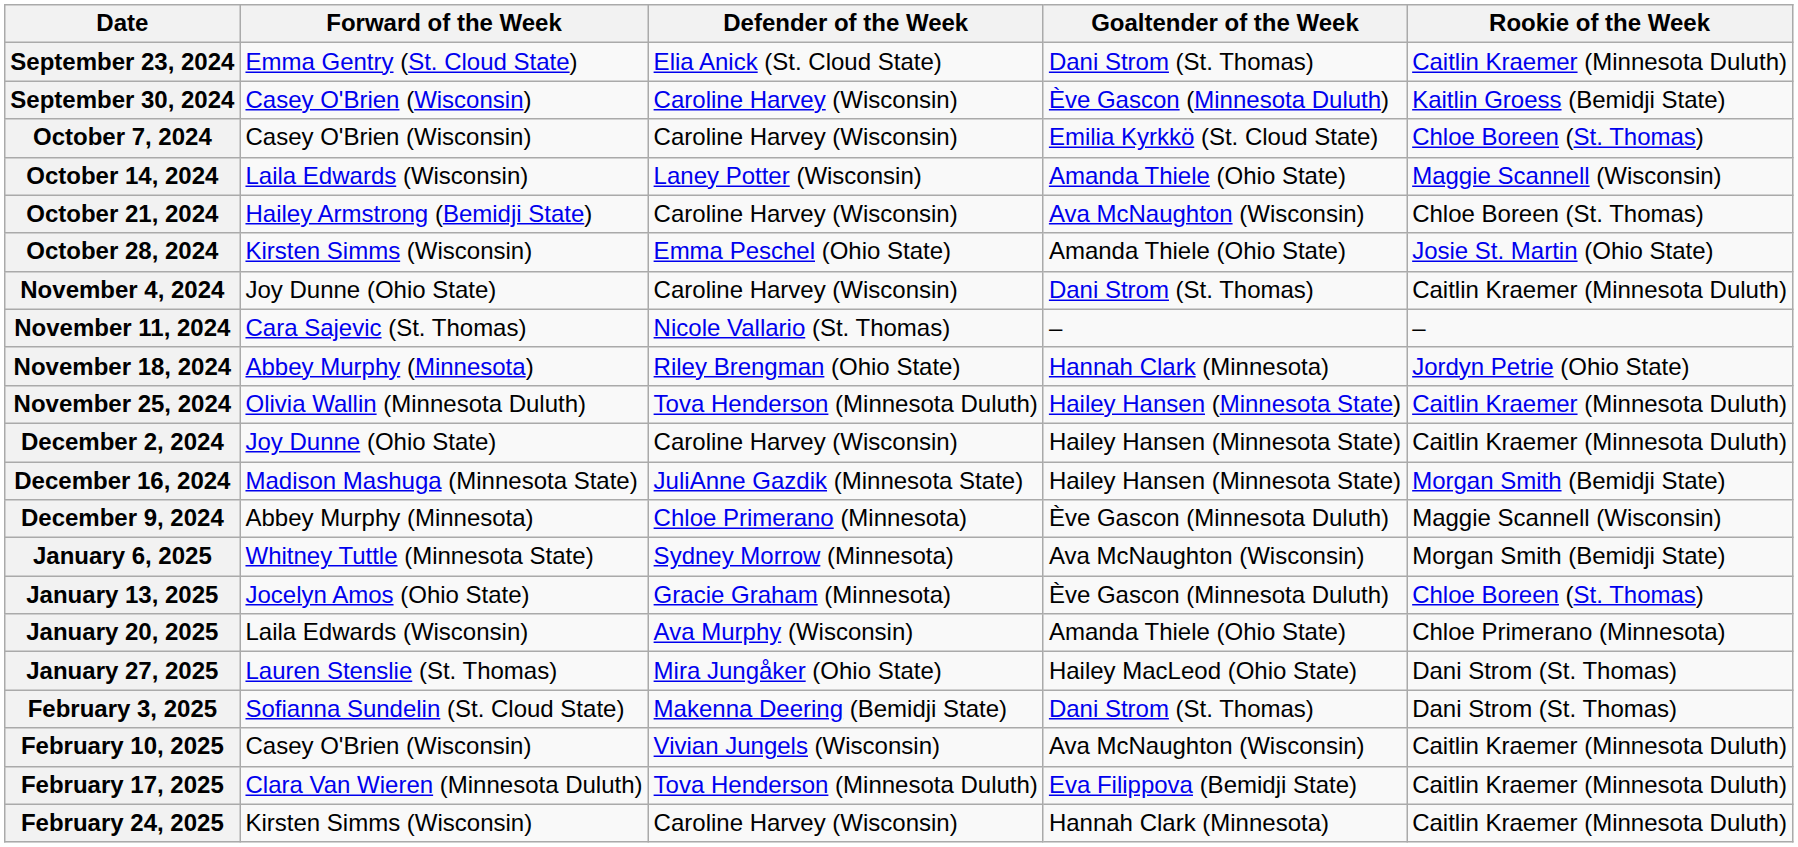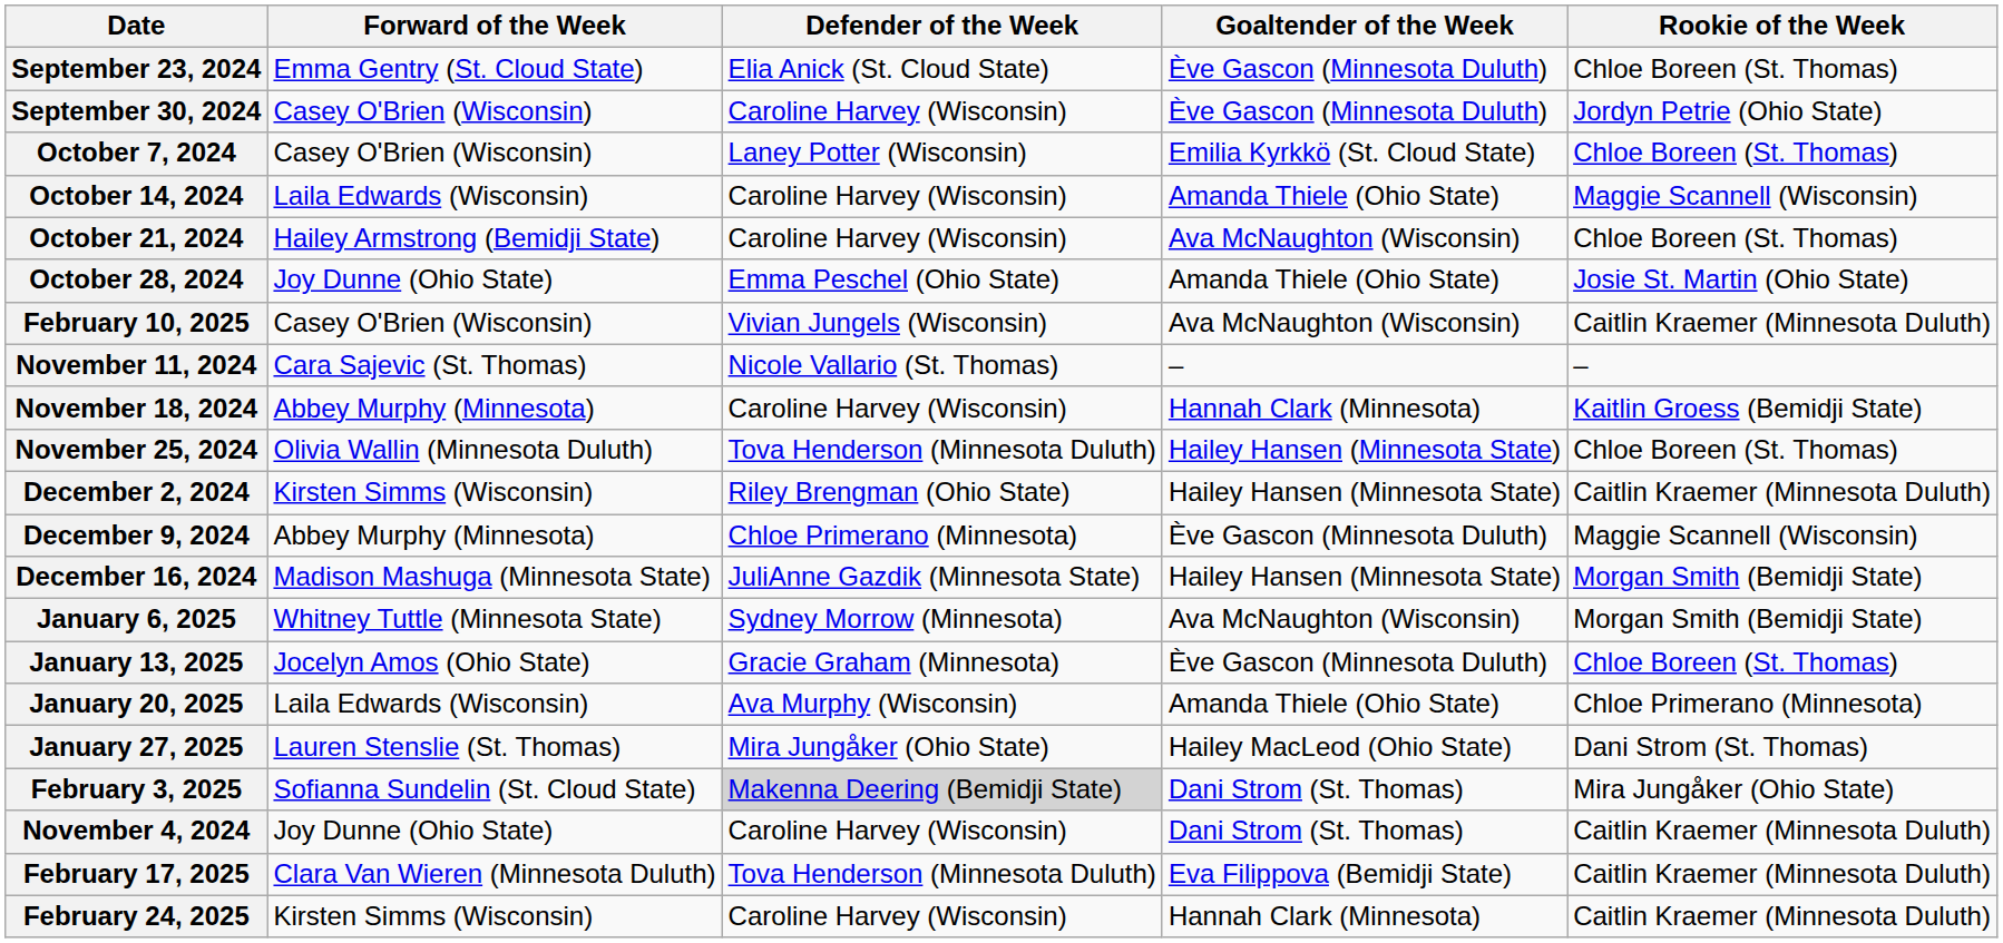 <table class="wikitable">
 <tr>
 <th scope="col">Date</th>
 <th scope="col">Forward of the Week</th>
 <th scope="col">Defender of the Week</th>
 <th scope="col">Goaltender of the Week</th>
 <th scope="col">Rookie of the Week</th>
 </tr>
 <tr>
 <th scope="row">September 23, 2024</th>
 <td><a href='#'>Emma Gentry</a> (<a href='#'>St. Cloud State</a>)</td>
 <td><a href='#'>Elia Anick</a> (St. Cloud State)</td>
-<td><a href='#'>Dani Strom</a> (St. Thomas)</td>
-<td><a href='#'>Caitlin Kraemer</a> (Minnesota Duluth)</td>
+<td><a href='#'>Ève Gascon</a> (<a href='#'>Minnesota Duluth</a>)</td>
+<td>Chloe Boreen (St. Thomas)</td>
 </tr>
 <tr>
 <th scope="row">September 30, 2024</th>
 <td><a href='#'>Casey O'Brien</a> (<a href='#'>Wisconsin</a>)</td>
 <td><a href='#'>Caroline Harvey</a> (Wisconsin)</td>
 <td><a href='#'>Ève Gascon</a> (<a href='#'>Minnesota Duluth</a>)</td>
-<td><a href='#'>Kaitlin Groess</a> (Bemidji State)</td>
+<td><a href='#'>Jordyn Petrie</a> (Ohio State)</td>
 </tr>
 <tr>
 <th scope="row">October 7, 2024</th>
 <td>Casey O'Brien (Wisconsin)</td>
-<td>Caroline Harvey (Wisconsin)</td>
+<td><a href='#'>Laney Potter</a> (Wisconsin)</td>
 <td><a href='#'>Emilia Kyrkkö</a> (St. Cloud State)</td>
 <td><a href='#'>Chloe Boreen</a> (<a href='#'>St. Thomas</a>)</td>
 </tr>
 <tr>
 <th scope="row">October 14, 2024</th>
 <td><a href='#'>Laila Edwards</a> (Wisconsin)</td>
-<td><a href='#'>Laney Potter</a> (Wisconsin)</td>
+<td>Caroline Harvey (Wisconsin)</td>
 <td><a href='#'>Amanda Thiele</a> (Ohio State)</td>
 <td><a href='#'>Maggie Scannell</a> (Wisconsin)</td>
 </tr>
 <tr>
 <th scope="row">October 21, 2024</th>
 <td><a href='#'>Hailey Armstrong</a> (<a href='#'>Bemidji State</a>)</td>
 <td>Caroline Harvey (Wisconsin)</td>
 <td><a href='#'>Ava McNaughton</a> (Wisconsin)</td>
 <td>Chloe Boreen (St. Thomas)</td>
 </tr>
 <tr>
 <th scope="row">October 28, 2024</th>
-<td><a href='#'>Kirsten Simms</a> (Wisconsin)</td>
+<td><a href='#'>Joy Dunne</a> (Ohio State)</td>
 <td><a href='#'>Emma Peschel</a> (Ohio State)</td>
 <td>Amanda Thiele (Ohio State)</td>
 <td><a href='#'>Josie St. Martin</a> (Ohio State)</td>
 </tr>
 <tr>
-<th scope="row">November 4, 2024</th>
-<td>Joy Dunne (Ohio State)</td>
-<td>Caroline Harvey (Wisconsin)</td>
-<td><a href='#'>Dani Strom</a> (St. Thomas)</td>
+<th scope="row">February 10, 2025</th>
+<td>Casey O'Brien (Wisconsin)</td>
+<td><a href='#'>Vivian Jungels</a> (Wisconsin)</td>
+<td>Ava McNaughton (Wisconsin)</td>
 <td>Caitlin Kraemer (Minnesota Duluth)</td>
 </tr>
 <tr>
 <th scope="row">November 11, 2024</th>
 <td><a href='#'>Cara Sajevic</a> (St. Thomas)</td>
 <td><a href='#'>Nicole Vallario</a> (St. Thomas)</td>
 <td>–</td>
 <td>–</td>
 </tr>
 <tr>
 <th scope="row">November 18, 2024</th>
 <td><a href='#'>Abbey Murphy</a> (<a href='#'>Minnesota</a>)</td>
-<td><a href='#'>Riley Brengman</a> (Ohio State)</td>
+<td>Caroline Harvey (Wisconsin)</td>
 <td><a href='#'>Hannah Clark</a> (Minnesota)</td>
-<td><a href='#'>Jordyn Petrie</a> (Ohio State)</td>
+<td><a href='#'>Kaitlin Groess</a> (Bemidji State)</td>
 </tr>
 <tr>
 <th scope="row">November 25, 2024</th>
 <td><a href='#'>Olivia Wallin</a> (Minnesota Duluth)</td>
 <td><a href='#'>Tova Henderson</a> (Minnesota Duluth)</td>
 <td><a href='#'>Hailey Hansen</a> (<a href='#'>Minnesota State</a>)</td>
-<td><a href='#'>Caitlin Kraemer</a> (Minnesota Duluth)</td>
+<td>Chloe Boreen (St. Thomas)</td>
 </tr>
 <tr>
 <th scope="row">December 2, 2024</th>
-<td><a href='#'>Joy Dunne</a> (Ohio State)</td>
-<td>Caroline Harvey (Wisconsin)</td>
+<td><a href='#'>Kirsten Simms</a> (Wisconsin)</td>
+<td><a href='#'>Riley Brengman</a> (Ohio State)</td>
 <td>Hailey Hansen (Minnesota State)</td>
 <td>Caitlin Kraemer (Minnesota Duluth)</td>
+</tr>
+<tr>
+<th scope="row">December 9, 2024</th>
+<td>Abbey Murphy (Minnesota)</td>
+<td><a href='#'>Chloe Primerano</a> (Minnesota)</td>
+<td>Ève Gascon (Minnesota Duluth)</td>
+<td>Maggie Scannell (Wisconsin)</td>
 </tr>
 <tr>
 <th scope="row">December 16, 2024</th>
 <td><a href='#'>Madison Mashuga</a> (Minnesota State)</td>
 <td><a href='#'>JuliAnne Gazdik</a> (Minnesota State)</td>
 <td>Hailey Hansen (Minnesota State)</td>
 <td><a href='#'>Morgan Smith</a> (Bemidji State)</td>
-</tr>
-<tr>
-<th scope="row">December 9, 2024</th>
-<td>Abbey Murphy (Minnesota)</td>
-<td><a href='#'>Chloe Primerano</a> (Minnesota)</td>
-<td>Ève Gascon (Minnesota Duluth)</td>
-<td>Maggie Scannell (Wisconsin)</td>
 </tr>
 <tr>
 <th scope="row">January 6, 2025</th>
 <td><a href='#'>Whitney Tuttle</a> (Minnesota State)</td>
 <td><a href='#'>Sydney Morrow</a> (Minnesota)</td>
 <td>Ava McNaughton (Wisconsin)</td>
 <td>Morgan Smith (Bemidji State)</td>
 </tr>
 <tr>
 <th scope="row">January 13, 2025</th>
 <td><a href='#'>Jocelyn Amos</a> (Ohio State)</td>
 <td><a href='#'>Gracie Graham</a> (Minnesota)</td>
 <td>Ève Gascon (Minnesota Duluth)</td>
 <td><a href='#'>Chloe Boreen</a> (<a href='#'>St. Thomas</a>)</td>
 </tr>
 <tr>
 <th scope="row">January 20, 2025</th>
 <td>Laila Edwards (Wisconsin)</td>
 <td><a href='#'>Ava Murphy</a> (Wisconsin)</td>
 <td>Amanda Thiele (Ohio State)</td>
 <td>Chloe Primerano (Minnesota)</td>
 </tr>
 <tr>
 <th scope="row">January 27, 2025</th>
 <td><a href='#'>Lauren Stenslie</a> (St. Thomas)</td>
 <td><a href='#'>Mira Jungåker</a> (Ohio State)</td>
 <td>Hailey MacLeod (Ohio State)</td>
 <td>Dani Strom (St. Thomas)</td>
 </tr>
 <tr>
 <th scope="row">February 3, 2025</th>
 <td><a href='#'>Sofianna Sundelin</a> (St. Cloud State)</td>
-<td><a href='#'>Makenna Deering</a> (Bemidji State)</td>
+<td style="background: lightgrey;"><a href='#'>Makenna Deering</a> (Bemidji State)</td>
 <td><a href='#'>Dani Strom</a> (St. Thomas)</td>
-<td>Dani Strom (St. Thomas)</td>
+<td>Mira Jungåker (Ohio State)</td>
 </tr>
 <tr>
-<th scope="row">February 10, 2025</th>
-<td>Casey O'Brien (Wisconsin)</td>
-<td><a href='#'>Vivian Jungels</a> (Wisconsin)</td>
-<td>Ava McNaughton (Wisconsin)</td>
+<th scope="row">November 4, 2024</th>
+<td>Joy Dunne (Ohio State)</td>
+<td>Caroline Harvey (Wisconsin)</td>
+<td><a href='#'>Dani Strom</a> (St. Thomas)</td>
 <td>Caitlin Kraemer (Minnesota Duluth)</td>
 </tr>
 <tr>
 <th scope="row">February 17, 2025</th>
 <td><a href='#'>Clara Van Wieren</a> (Minnesota Duluth)</td>
 <td><a href='#'>Tova Henderson</a> (Minnesota Duluth)</td>
 <td><a href='#'>Eva Filippova</a> (Bemidji State)</td>
 <td>Caitlin Kraemer (Minnesota Duluth)</td>
 </tr>
 <tr>
 <th scope="row">February 24, 2025</th>
 <td>Kirsten Simms (Wisconsin)</td>
 <td>Caroline Harvey (Wisconsin)</td>
 <td>Hannah Clark (Minnesota)</td>
 <td>Caitlin Kraemer (Minnesota Duluth)</td>
 </tr>
 </table>
